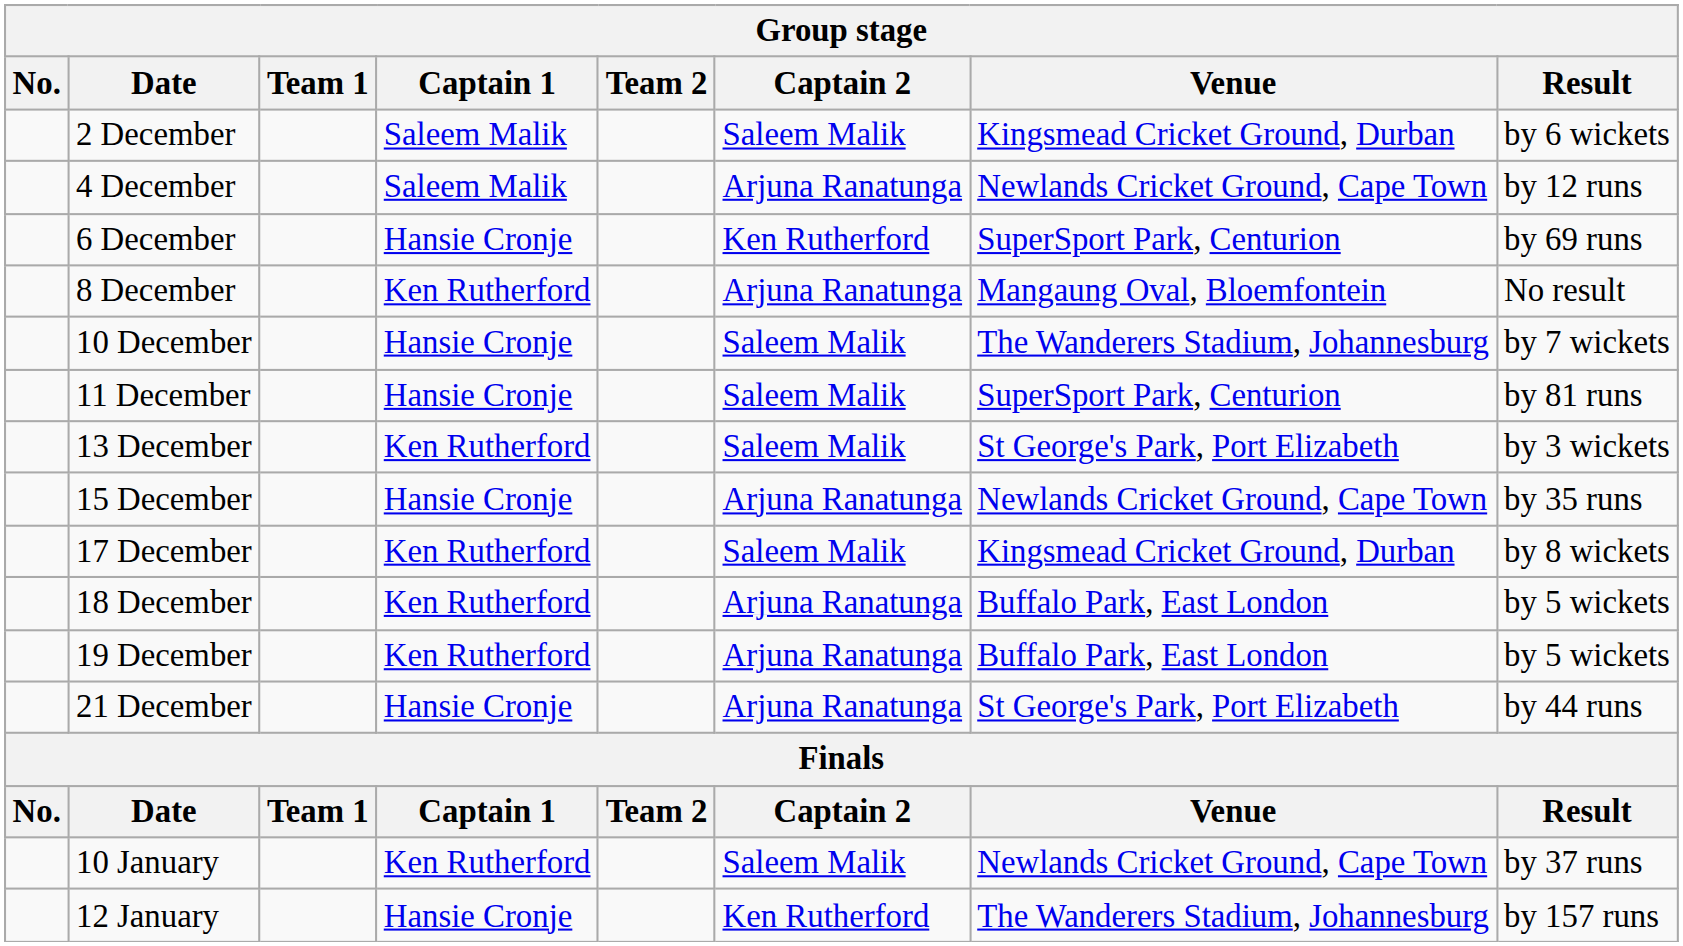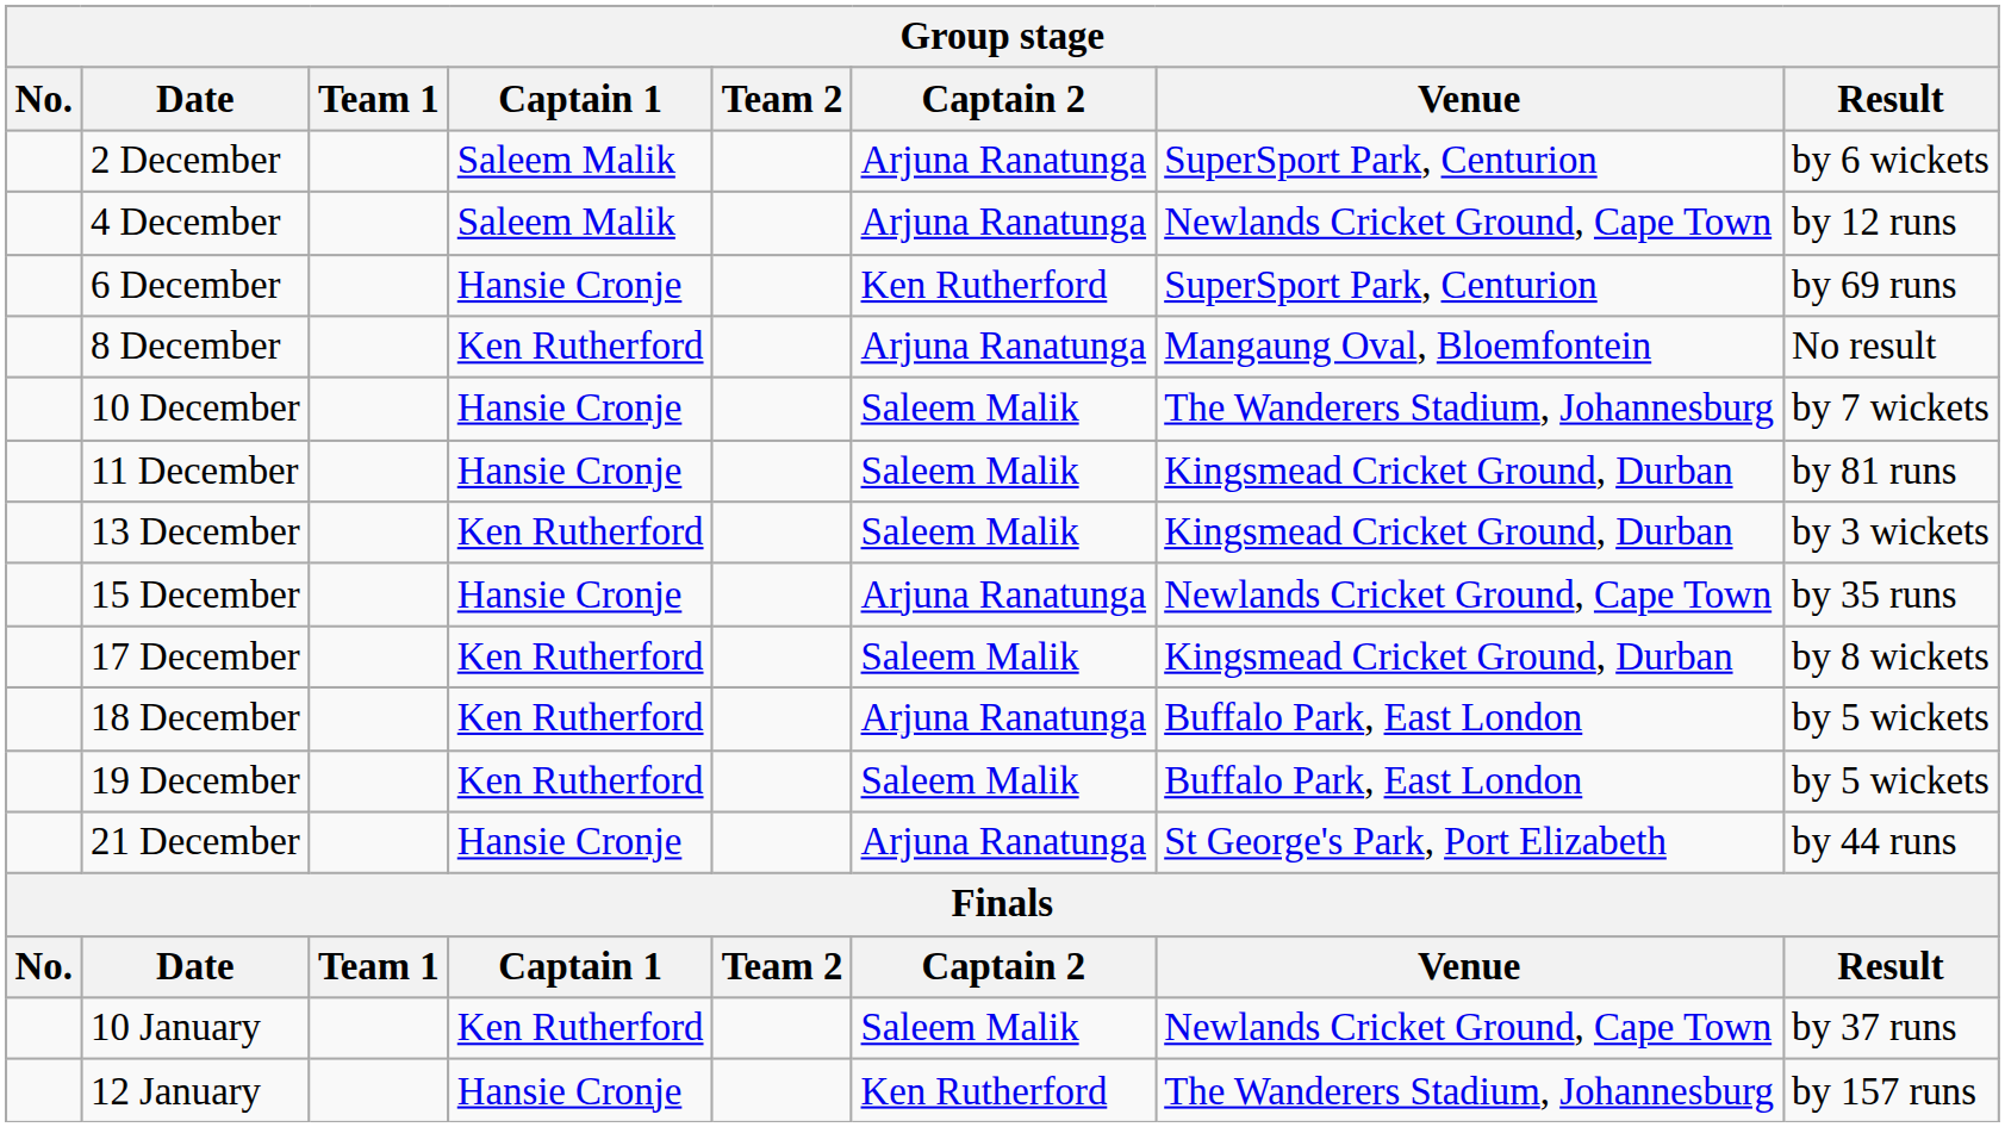 <table class="wikitable">
 <tr>
 <th colspan="9">Group stage</th>
 </tr>
 <tr>
 <th>No.</th>
 <th>Date</th>
 <th>Team 1</th>
 <th>Captain 1</th>
 <th>Team 2</th>
 <th>Captain 2</th>
 <th>Venue</th>
 <th>Result</th>
 </tr>
 <tr>
 <td></td>
 <td>2 December</td>
 <td></td>
 <td><a href='#'>Saleem Malik</a></td>
 <td></td>
-<td><a href='#'>Saleem Malik</a></td>
-<td><a href='#'>Kingsmead Cricket Ground</a>, <a href='#'>Durban</a></td>
+<td><a href='#'>Arjuna Ranatunga</a></td>
+<td><a href='#'>SuperSport Park</a>, <a href='#'>Centurion</a></td>
 <td> by 6 wickets</td>
 </tr>
 <tr>
 <td></td>
 <td>4 December</td>
 <td></td>
 <td><a href='#'>Saleem Malik</a></td>
 <td></td>
 <td><a href='#'>Arjuna Ranatunga</a></td>
 <td><a href='#'>Newlands Cricket Ground</a>, <a href='#'>Cape Town</a></td>
 <td> by 12 runs</td>
 </tr>
 <tr>
 <td></td>
 <td>6 December</td>
 <td></td>
 <td><a href='#'>Hansie Cronje</a></td>
 <td></td>
 <td><a href='#'>Ken Rutherford</a></td>
 <td><a href='#'>SuperSport Park</a>, <a href='#'>Centurion</a></td>
 <td> by 69 runs</td>
 </tr>
 <tr>
 <td></td>
 <td>8 December</td>
 <td></td>
 <td><a href='#'>Ken Rutherford</a></td>
 <td></td>
 <td><a href='#'>Arjuna Ranatunga</a></td>
 <td><a href='#'>Mangaung Oval</a>, <a href='#'>Bloemfontein</a></td>
 <td>No result</td>
 </tr>
 <tr>
 <td></td>
 <td>10 December</td>
 <td></td>
 <td><a href='#'>Hansie Cronje</a></td>
 <td></td>
 <td><a href='#'>Saleem Malik</a></td>
 <td><a href='#'>The Wanderers Stadium</a>, <a href='#'>Johannesburg</a></td>
 <td> by 7 wickets</td>
 </tr>
 <tr>
 <td></td>
 <td>11 December</td>
 <td></td>
 <td><a href='#'>Hansie Cronje</a></td>
 <td></td>
 <td><a href='#'>Saleem Malik</a></td>
-<td><a href='#'>SuperSport Park</a>, <a href='#'>Centurion</a></td>
+<td><a href='#'>Kingsmead Cricket Ground</a>, <a href='#'>Durban</a></td>
 <td> by 81 runs</td>
 </tr>
 <tr>
 <td></td>
 <td>13 December</td>
 <td></td>
 <td><a href='#'>Ken Rutherford</a></td>
 <td></td>
 <td><a href='#'>Saleem Malik</a></td>
-<td><a href='#'>St George's Park</a>, <a href='#'>Port Elizabeth</a></td>
+<td><a href='#'>Kingsmead Cricket Ground</a>, <a href='#'>Durban</a></td>
 <td> by 3 wickets</td>
 </tr>
 <tr>
 <td></td>
 <td>15 December</td>
 <td></td>
 <td><a href='#'>Hansie Cronje</a></td>
 <td></td>
 <td><a href='#'>Arjuna Ranatunga</a></td>
 <td><a href='#'>Newlands Cricket Ground</a>, <a href='#'>Cape Town</a></td>
 <td> by 35 runs</td>
 </tr>
 <tr>
 <td></td>
 <td>17 December</td>
 <td></td>
 <td><a href='#'>Ken Rutherford</a></td>
 <td></td>
 <td><a href='#'>Saleem Malik</a></td>
 <td><a href='#'>Kingsmead Cricket Ground</a>, <a href='#'>Durban</a></td>
 <td> by 8 wickets</td>
 </tr>
 <tr>
 <td></td>
 <td>18 December</td>
 <td></td>
 <td><a href='#'>Ken Rutherford</a></td>
 <td></td>
 <td><a href='#'>Arjuna Ranatunga</a></td>
 <td><a href='#'>Buffalo Park</a>, <a href='#'>East London</a></td>
 <td> by 5 wickets</td>
 </tr>
 <tr>
 <td></td>
 <td>19 December</td>
 <td></td>
 <td><a href='#'>Ken Rutherford</a></td>
 <td></td>
-<td><a href='#'>Arjuna Ranatunga</a></td>
+<td><a href='#'>Saleem Malik</a></td>
 <td><a href='#'>Buffalo Park</a>, <a href='#'>East London</a></td>
 <td> by 5 wickets</td>
 </tr>
 <tr>
 <td></td>
 <td>21 December</td>
 <td></td>
 <td><a href='#'>Hansie Cronje</a></td>
 <td></td>
 <td><a href='#'>Arjuna Ranatunga</a></td>
 <td><a href='#'>St George's Park</a>, <a href='#'>Port Elizabeth</a></td>
 <td> by 44 runs</td>
 </tr>
 <tr>
 <th colspan="9">Finals</th>
 </tr>
 <tr>
 <th>No.</th>
 <th>Date</th>
 <th>Team 1</th>
 <th>Captain 1</th>
 <th>Team 2</th>
 <th>Captain 2</th>
 <th>Venue</th>
 <th>Result</th>
 </tr>
 <tr>
 <td></td>
 <td>10 January</td>
 <td></td>
 <td><a href='#'>Ken Rutherford</a></td>
 <td></td>
 <td><a href='#'>Saleem Malik</a></td>
 <td><a href='#'>Newlands Cricket Ground</a>, <a href='#'>Cape Town</a></td>
 <td> by 37 runs</td>
 </tr>
 <tr>
 <td></td>
 <td>12 January</td>
 <td></td>
 <td><a href='#'>Hansie Cronje</a></td>
 <td></td>
 <td><a href='#'>Ken Rutherford</a></td>
 <td><a href='#'>The Wanderers Stadium</a>, <a href='#'>Johannesburg</a></td>
 <td> by 157 runs</td>
 </tr>
 </table>
